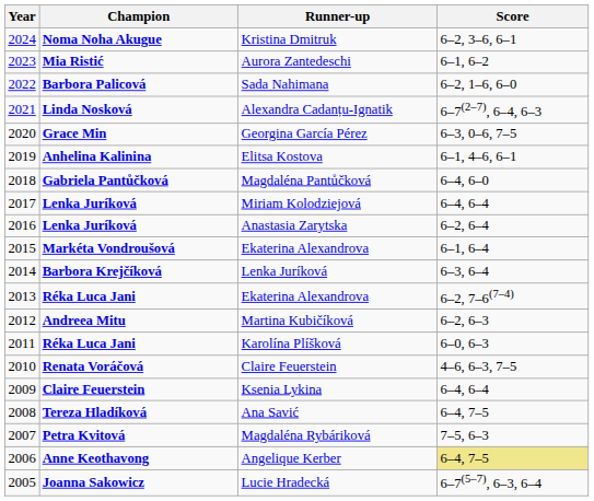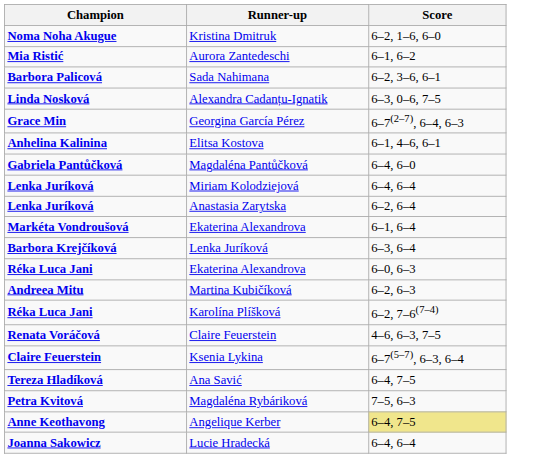 <table class="wikitable" style="font-size:90%">
 <tr>
-<th>Year</th>
 <th width="200">Champion</th>
 <th width="200">Runner-up</th>
 <th width="150">Score</th>
 </tr>
 <tr>
-<td><a href='#'>2024</a></td>
 <td> <strong><a href='#'>Noma Noha Akugue</a></strong></td>
 <td> <a href='#'>Kristina Dmitruk</a></td>
-<td>6–2, 3–6, 6–1</td>
+<td>6–2, 1–6, 6–0</td>
 </tr>
 <tr>
-<td><a href='#'>2023</a></td>
 <td> <strong><a href='#'>Mia Ristić</a></strong></td>
 <td> <a href='#'>Aurora Zantedeschi</a></td>
 <td>6–1, 6–2</td>
 </tr>
 <tr>
-<td><a href='#'>2022</a></td>
 <td> <strong><a href='#'>Barbora Palicová</a></strong></td>
 <td> <a href='#'>Sada Nahimana</a></td>
-<td>6–2, 1–6, 6–0</td>
+<td>6–2, 3–6, 6–1</td>
 </tr>
 <tr>
-<td><a href='#'>2021</a></td>
 <td> <strong><a href='#'>Linda Nosková</a></strong></td>
 <td> <a href='#'>Alexandra Cadanțu-Ignatik</a></td>
+<td>6–3, 0–6, 7–5</td>
+</tr>
+<tr>
+<td> <strong><a href='#'>Grace Min</a></strong></td>
+<td> <a href='#'>Georgina García Pérez</a></td>
 <td>6–7<sup>(2–7)</sup>, 6–4, 6–3</td>
 </tr>
 <tr>
-<td>2020</td>
-<td> <strong><a href='#'>Grace Min</a></strong></td>
-<td> <a href='#'>Georgina García Pérez</a></td>
-<td>6–3, 0–6, 7–5</td>
-</tr>
-<tr>
-<td>2019</td>
 <td> <strong><a href='#'>Anhelina Kalinina</a></strong></td>
 <td> <a href='#'>Elitsa Kostova</a></td>
 <td>6–1, 4–6, 6–1</td>
 </tr>
 <tr>
-<td>2018</td>
 <td> <strong><a href='#'>Gabriela Pantůčková</a></strong></td>
 <td> <a href='#'>Magdaléna Pantůčková</a></td>
 <td>6–4, 6–0</td>
 </tr>
 <tr>
-<td>2017</td>
 <td> <strong><a href='#'>Lenka Juríková</a></strong></td>
 <td> <a href='#'>Miriam Kolodziejová</a></td>
 <td>6–4, 6–4</td>
 </tr>
 <tr>
-<td>2016</td>
 <td> <strong><a href='#'>Lenka Juríková</a></strong></td>
 <td> <a href='#'>Anastasia Zarytska</a></td>
 <td>6–2, 6–4</td>
 </tr>
 <tr>
-<td>2015</td>
 <td> <strong><a href='#'>Markéta Vondroušová</a></strong></td>
 <td> <a href='#'>Ekaterina Alexandrova</a></td>
 <td>6–1, 6–4</td>
 </tr>
 <tr>
-<td>2014</td>
 <td> <strong><a href='#'>Barbora Krejčíková</a></strong></td>
 <td> <a href='#'>Lenka Juríková</a></td>
 <td>6–3, 6–4</td>
 </tr>
 <tr>
-<td>2013</td>
 <td> <strong><a href='#'>Réka Luca Jani</a></strong></td>
 <td> <a href='#'>Ekaterina Alexandrova</a></td>
-<td>6–2, 7–6<sup>(7–4)</sup></td>
+<td>6–0, 6–3</td>
 </tr>
 <tr>
-<td>2012</td>
 <td> <strong><a href='#'>Andreea Mitu</a></strong></td>
 <td> <a href='#'>Martina Kubičíková</a></td>
 <td>6–2, 6–3</td>
 </tr>
 <tr>
-<td>2011</td>
 <td> <strong><a href='#'>Réka Luca Jani</a></strong></td>
 <td> <a href='#'>Karolína Plíšková</a></td>
-<td>6–0, 6–3</td>
+<td>6–2, 7–6<sup>(7–4)</sup></td>
 </tr>
 <tr>
-<td>2010</td>
 <td> <strong><a href='#'>Renata Voráčová</a></strong></td>
 <td> <a href='#'>Claire Feuerstein</a></td>
 <td>4–6, 6–3, 7–5</td>
 </tr>
 <tr>
-<td>2009</td>
 <td> <strong><a href='#'>Claire Feuerstein</a></strong></td>
 <td> <a href='#'>Ksenia Lykina</a></td>
-<td>6–4, 6–4</td>
+<td>6–7<sup>(5–7)</sup>, 6–3, 6–4</td>
 </tr>
 <tr>
-<td>2008</td>
 <td> <strong><a href='#'>Tereza Hladíková</a></strong></td>
 <td> <a href='#'>Ana Savić</a></td>
 <td>6–4, 7–5</td>
 </tr>
 <tr>
-<td>2007</td>
 <td> <strong><a href='#'>Petra Kvitová</a></strong></td>
 <td> <a href='#'>Magdaléna Rybáriková</a></td>
 <td>7–5, 6–3</td>
 </tr>
 <tr>
-<td>2006</td>
 <td> <strong><a href='#'>Anne Keothavong</a></strong></td>
 <td> <a href='#'>Angelique Kerber</a></td>
 <td style="background: khaki;">6–4, 7–5</td>
 </tr>
 <tr>
-<td>2005</td>
 <td> <strong><a href='#'>Joanna Sakowicz</a></strong></td>
 <td> <a href='#'>Lucie Hradecká</a></td>
-<td>6–7<sup>(5–7)</sup>, 6–3, 6–4</td>
+<td>6–4, 6–4</td>
 </tr>
 </table>
